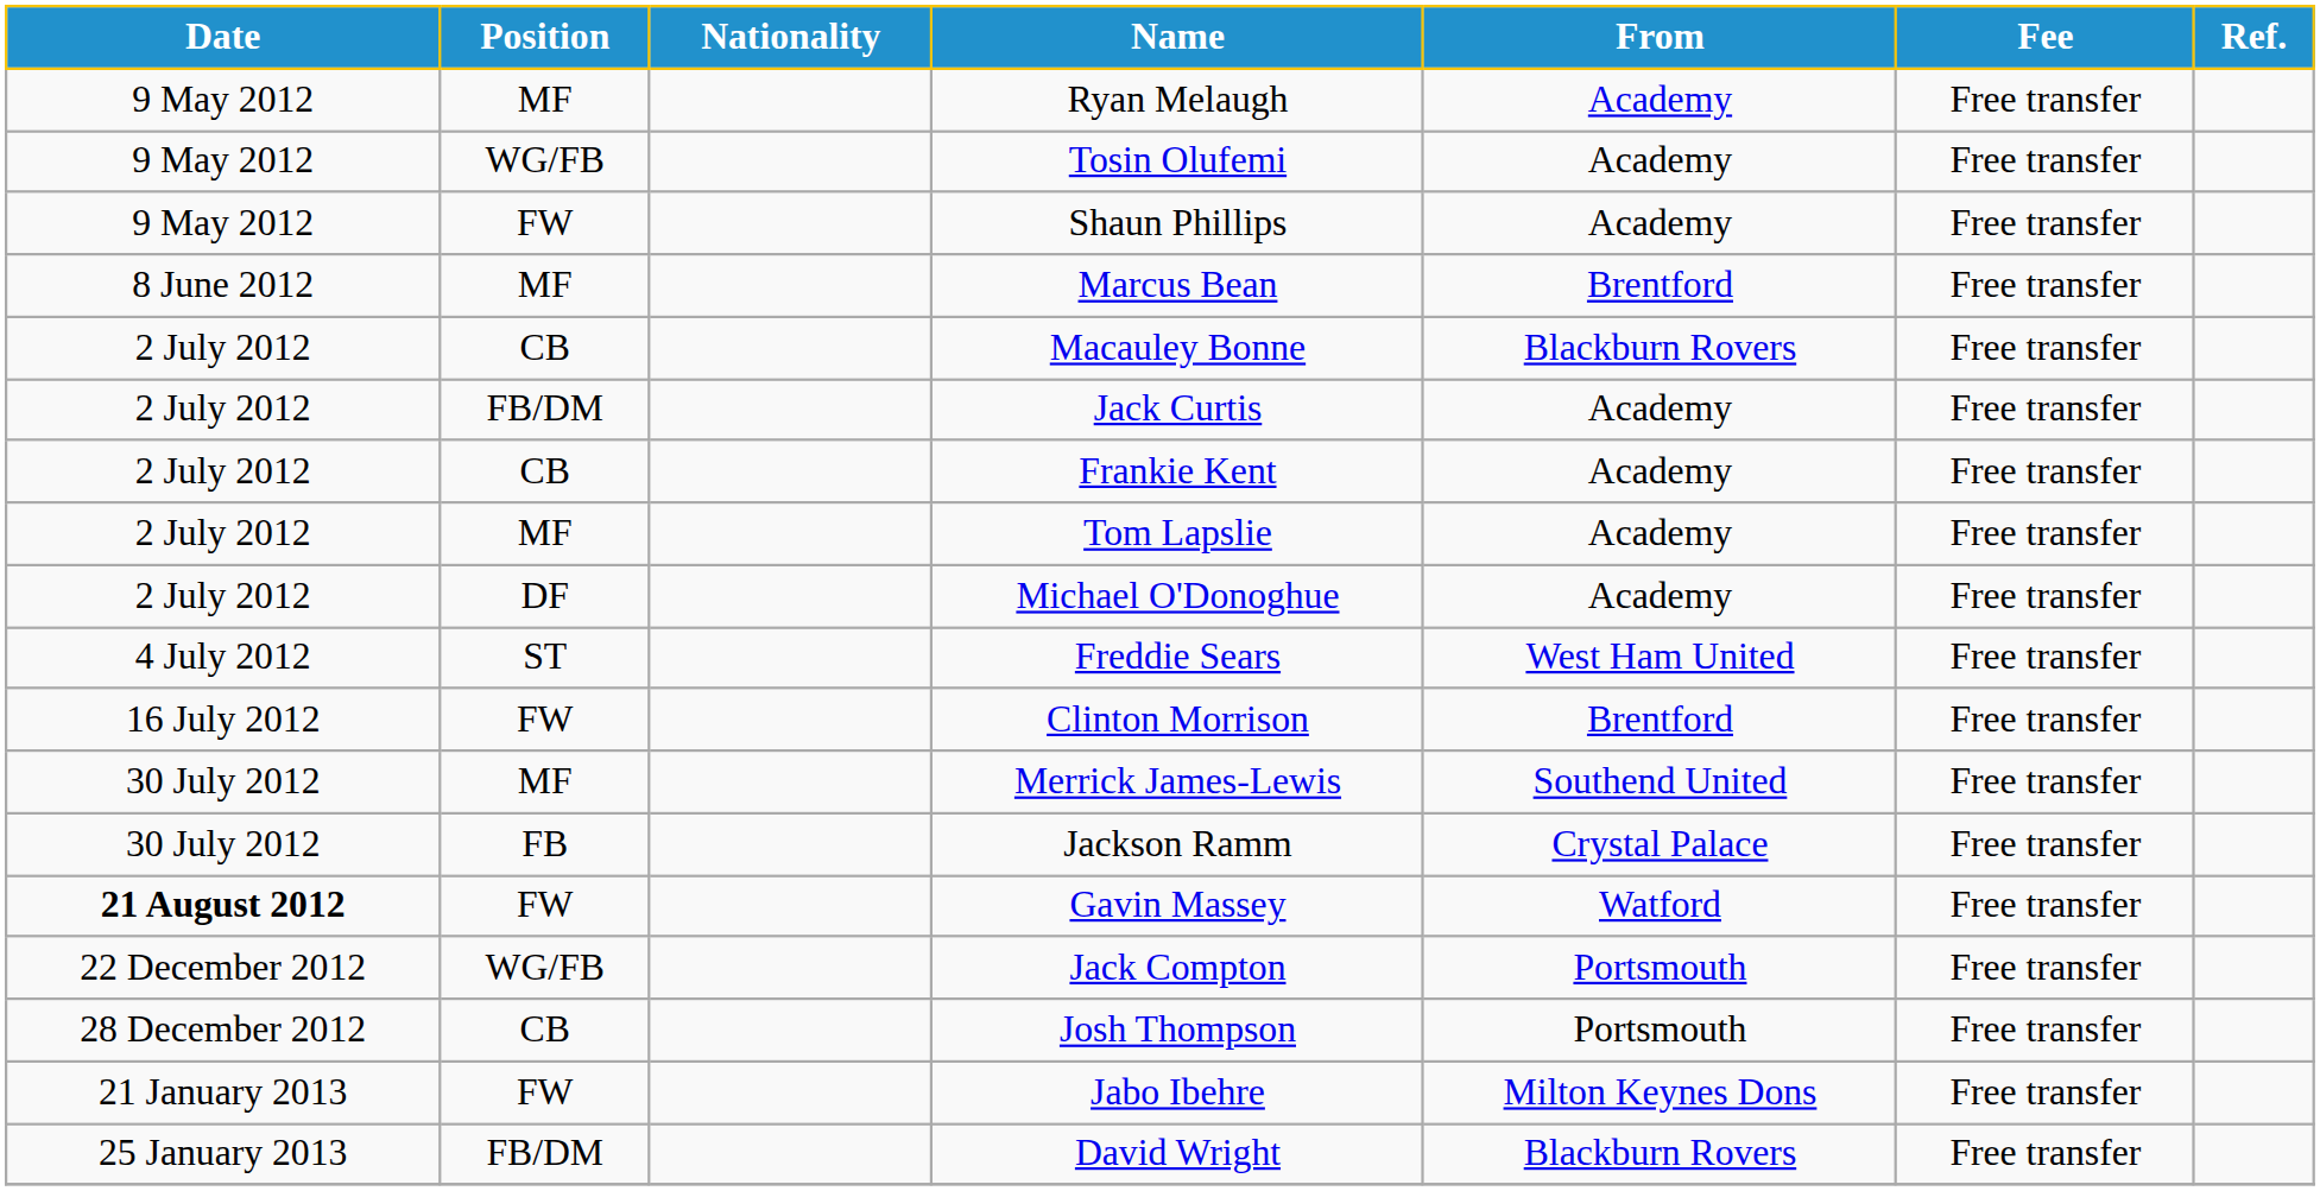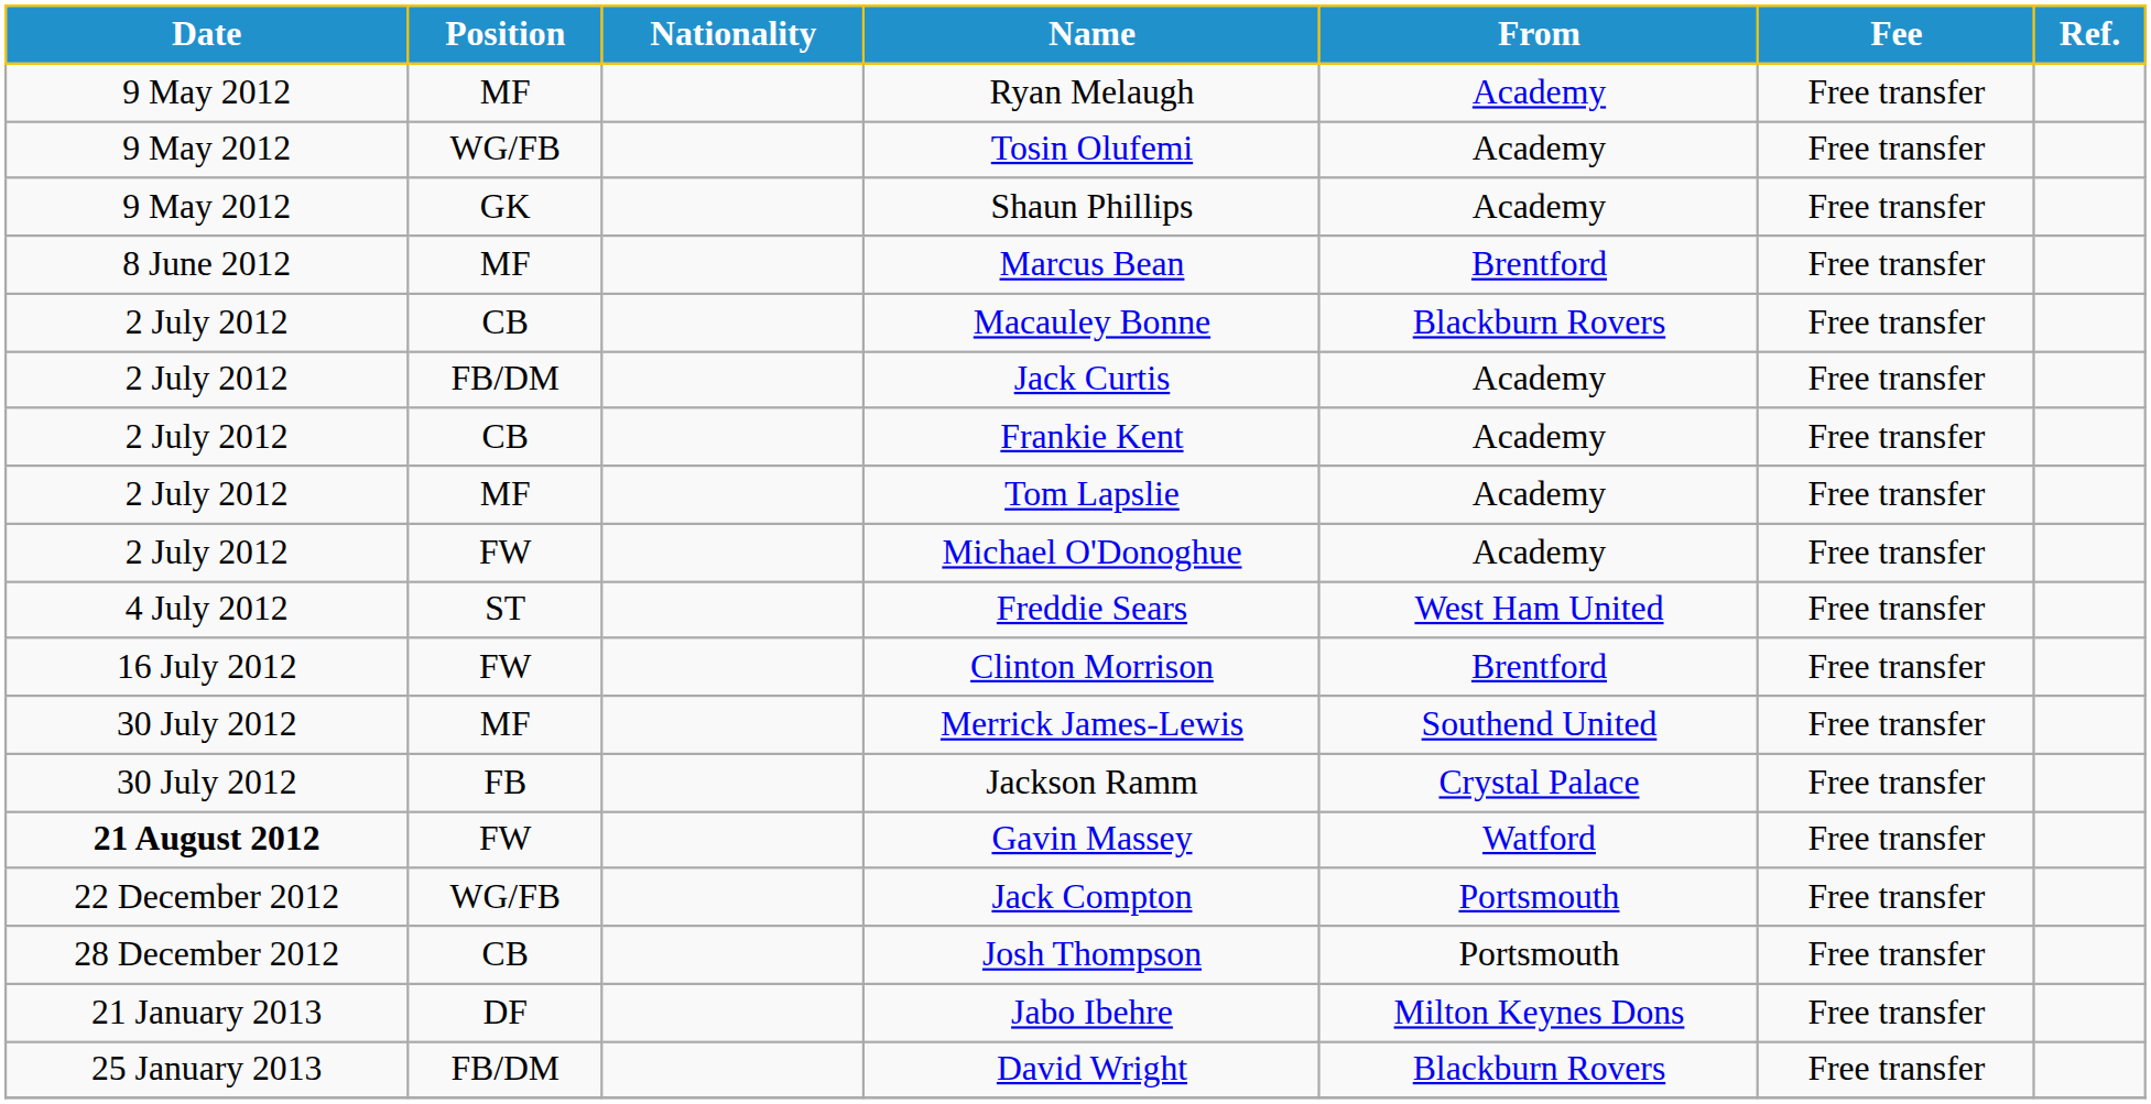 <table class="wikitable" style="text-align:center; font-size:90%; width:100%;">
 <tr>
 <th style="background:#2191CC; color:white; border:1px solid #F7C408; text-align:center;">Date</th>
 <th style="background:#2191CC; color:white; border:1px solid #F7C408; text-align:center;">Position</th>
 <th style="background:#2191CC; color:white; border:1px solid #F7C408; text-align:center;">Nationality</th>
 <th style="background:#2191CC; color:white; border:1px solid #F7C408; text-align:center;">Name</th>
 <th style="background:#2191CC; color:white; border:1px solid #F7C408; text-align:center;">From</th>
 <th style="background:#2191CC; color:white; border:1px solid #F7C408; text-align:center;">Fee</th>
 <th style="background:#2191CC; color:white; border:1px solid #F7C408; text-align:center;">Ref.</th>
 </tr>
 <tr>
 <td>9 May 2012</td>
 <td>MF</td>
 <td></td>
 <td>Ryan Melaugh</td>
 <td><a href='#'>Academy</a></td>
 <td>Free transfer</td>
 <td></td>
 </tr>
 <tr>
 <td>9 May 2012</td>
 <td>WG/FB</td>
 <td></td>
 <td><a href='#'>Tosin Olufemi</a></td>
 <td>Academy</td>
 <td>Free transfer</td>
 <td></td>
 </tr>
 <tr>
 <td>9 May 2012</td>
-<td>FW</td>
+<td>GK</td>
 <td></td>
 <td>Shaun Phillips</td>
 <td>Academy</td>
 <td>Free transfer</td>
 <td></td>
 </tr>
 <tr>
 <td>8 June 2012</td>
 <td>MF</td>
 <td></td>
 <td><a href='#'>Marcus Bean</a></td>
 <td> <a href='#'>Brentford</a></td>
 <td>Free transfer</td>
 <td></td>
 </tr>
 <tr>
 <td>2 July 2012</td>
 <td>CB</td>
 <td></td>
 <td><a href='#'>Macauley Bonne</a></td>
 <td> <a href='#'>Blackburn Rovers</a></td>
 <td>Free transfer</td>
 <td></td>
 </tr>
 <tr>
 <td>2 July 2012</td>
 <td>FB/DM</td>
 <td></td>
 <td><a href='#'>Jack Curtis</a></td>
 <td>Academy</td>
 <td>Free transfer</td>
 <td></td>
 </tr>
 <tr>
 <td>2 July 2012</td>
 <td>CB</td>
 <td></td>
 <td><a href='#'>Frankie Kent</a></td>
 <td>Academy</td>
 <td>Free transfer</td>
 <td></td>
 </tr>
 <tr>
 <td>2 July 2012</td>
 <td>MF</td>
 <td></td>
 <td><a href='#'>Tom Lapslie</a></td>
 <td>Academy</td>
 <td>Free transfer</td>
 <td></td>
 </tr>
 <tr>
 <td>2 July 2012</td>
-<td>DF</td>
+<td>FW</td>
 <td></td>
 <td><a href='#'>Michael O'Donoghue</a></td>
 <td>Academy</td>
 <td>Free transfer</td>
 <td></td>
 </tr>
 <tr>
 <td>4 July 2012</td>
 <td>ST</td>
 <td></td>
 <td><a href='#'>Freddie Sears</a></td>
 <td> <a href='#'>West Ham United</a></td>
 <td>Free transfer</td>
 <td></td>
 </tr>
 <tr>
 <td>16 July 2012</td>
 <td>FW</td>
 <td></td>
 <td><a href='#'>Clinton Morrison</a></td>
 <td> <a href='#'>Brentford</a></td>
 <td>Free transfer</td>
 <td></td>
 </tr>
 <tr>
 <td>30 July 2012</td>
 <td>MF</td>
 <td></td>
 <td><a href='#'>Merrick James-Lewis</a></td>
 <td> <a href='#'>Southend United</a></td>
 <td>Free transfer</td>
 <td></td>
 </tr>
 <tr>
 <td>30 July 2012</td>
 <td>FB</td>
 <td></td>
 <td>Jackson Ramm</td>
 <td> <a href='#'>Crystal Palace</a></td>
 <td>Free transfer</td>
 <td></td>
 </tr>
 <tr>
 <td><strong>21 August 2012</strong></td>
 <td>FW</td>
 <td></td>
 <td><a href='#'>Gavin Massey</a></td>
 <td> <a href='#'>Watford</a></td>
 <td>Free transfer</td>
 <td></td>
 </tr>
 <tr>
 <td>22 December 2012</td>
 <td>WG/FB</td>
 <td></td>
 <td><a href='#'>Jack Compton</a></td>
 <td> <a href='#'>Portsmouth</a></td>
 <td>Free transfer</td>
 <td></td>
 </tr>
 <tr>
 <td>28 December 2012</td>
 <td>CB</td>
 <td></td>
 <td><a href='#'>Josh Thompson</a></td>
 <td> Portsmouth</td>
 <td>Free transfer</td>
 <td></td>
 </tr>
 <tr>
 <td>21 January 2013</td>
-<td>FW</td>
+<td>DF</td>
 <td></td>
 <td><a href='#'>Jabo Ibehre</a></td>
 <td> <a href='#'>Milton Keynes Dons</a></td>
 <td>Free transfer</td>
 <td></td>
 </tr>
 <tr>
 <td>25 January 2013</td>
 <td>FB/DM</td>
 <td></td>
 <td><a href='#'>David Wright</a></td>
 <td> <a href='#'>Blackburn Rovers</a></td>
 <td>Free transfer</td>
 <td></td>
 </tr>
 <tr>
 </tr>
 </table>
